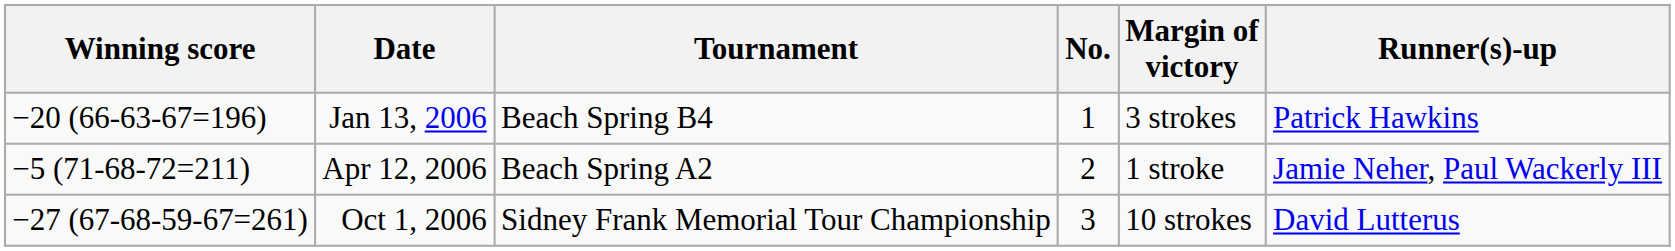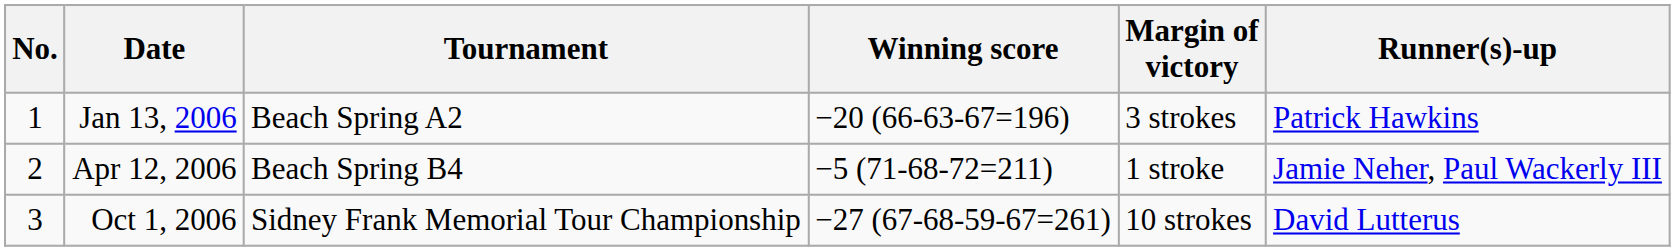 <table class="wikitable" style="font-size:95%;">
 <tr>
-<th>Winning score</th>
+<th>No.</th>
 <th>Date</th>
 <th>Tournament</th>
-<th>No.</th>
+<th>Winning score</th>
 <th>Margin of<br>victory</th>
 <th>Runner(s)-up</th>
 </tr>
 <tr>
+<td align=center>1</td>
+<td align=right>Jan 13, <a href='#'>2006</a></td>
+<td>Beach Spring A2</td>
 <td>−20 (66-63-67=196)</td>
-<td align=right>Jan 13, <a href='#'>2006</a></td>
-<td>Beach Spring B4</td>
-<td align=center>1</td>
 <td>3 strokes</td>
 <td> <a href='#'>Patrick Hawkins</a></td>
 </tr>
 <tr>
+<td align=center>2</td>
+<td align=right>Apr 12, 2006</td>
+<td>Beach Spring B4</td>
 <td>−5 (71-68-72=211)</td>
-<td align=right>Apr 12, 2006</td>
-<td>Beach Spring A2</td>
-<td align=center>2</td>
 <td>1 stroke</td>
 <td> <a href='#'>Jamie Neher</a>,  <a href='#'>Paul Wackerly III</a></td>
 </tr>
 <tr>
-<td>−27 (67-68-59-67=261)</td>
+<td align=center>3</td>
 <td align=right>Oct 1, 2006</td>
 <td>Sidney Frank Memorial Tour Championship</td>
-<td align=center>3</td>
+<td>−27 (67-68-59-67=261)</td>
 <td>10 strokes</td>
 <td> <a href='#'>David Lutterus</a></td>
 </tr>
 </table>
